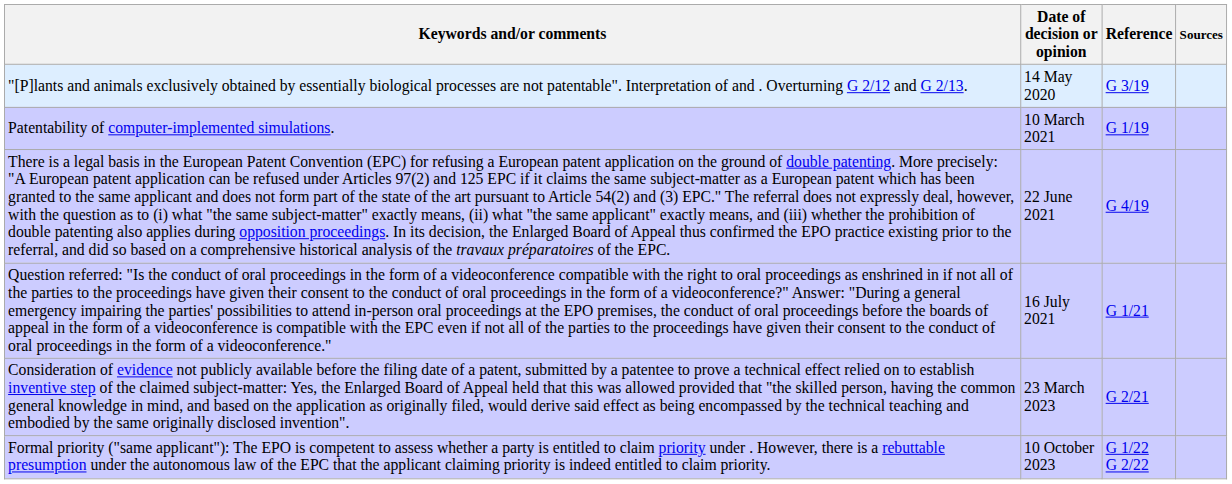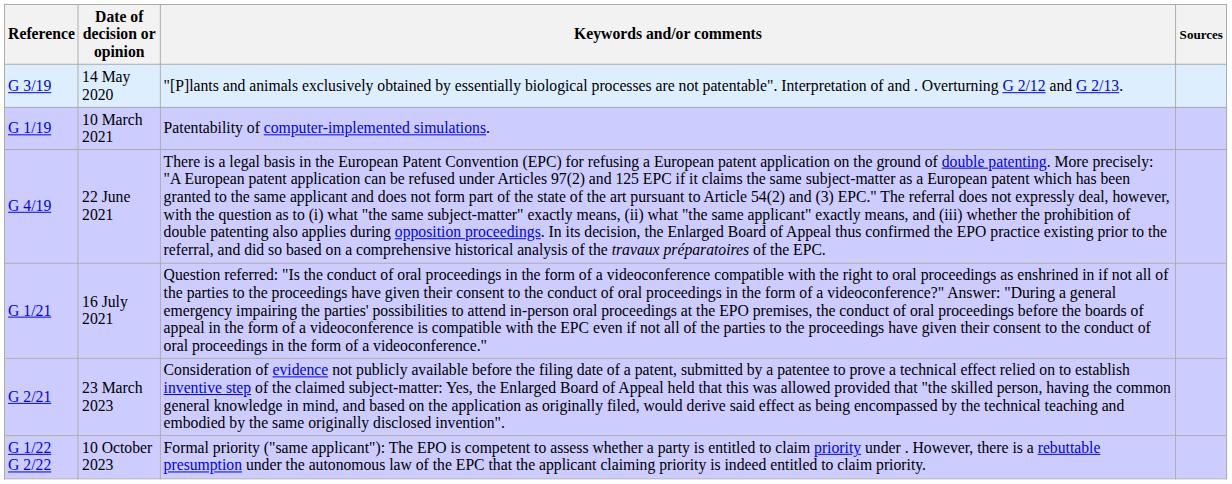 <table class="wikitable">
 <tr>
+<th>Reference</th>
+<th>Date of decision or opinion</th>
 <th>Keywords and/or comments</th>
-<th>Date of decision or opinion</th>
-<th>Reference</th>
 <th><small>Sources</small></th>
 </tr>
 <tr bgcolor="#ddeeff">
+<td><a href='#'>G 3/19</a></td>
+<td>14 May 2020</td>
 <td>"[P]lants and animals exclusively obtained by essentially biological processes are not patentable". Interpretation of  and . Overturning <a href='#'>G 2/12</a> and <a href='#'>G 2/13</a>.</td>
-<td>14 May 2020</td>
-<td><a href='#'>G 3/19</a></td>
 <td></td>
 </tr>
 <tr bgcolor="#ccccff">
+<td><a href='#'>G 1/19</a></td>
+<td>10 March 2021</td>
 <td>Patentability of <a href='#'>computer-implemented simulations</a>.</td>
-<td>10 March 2021</td>
-<td><a href='#'>G 1/19</a></td>
 <td></td>
 </tr>
 <tr bgcolor="#ccccff">
+<td><a href='#'>G 4/19</a></td>
+<td>22 June 2021</td>
 <td>There is a legal basis in the European Patent Convention (EPC) for refusing a European patent application on the ground of <a href='#'>double patenting</a>. More precisely: "A European patent application can be refused under Articles 97(2) and 125 EPC if it claims the same subject-matter as a European patent which has been granted to the same applicant and does not form part of the state of the art pursuant to Article 54(2) and (3) EPC." The referral does not expressly deal, however, with the question as to (i) what "the same subject-matter" exactly means, (ii) what "the same applicant" exactly means, and (iii) whether the prohibition of double patenting also applies during <a href='#'>opposition proceedings</a>. In its decision, the Enlarged Board of Appeal thus confirmed the EPO practice existing prior to the referral, and did so based on a comprehensive historical analysis of the <em>travaux préparatoires</em> of the EPC.</td>
-<td>22 June 2021</td>
-<td><a href='#'>G 4/19</a></td>
 <td><br></td>
 </tr>
 <tr bgcolor="#ccccff">
+<td><a href='#'>G 1/21</a></td>
+<td>16 July 2021</td>
 <td>Question referred: "Is the conduct of oral proceedings in the form of a videoconference compatible with the right to oral proceedings as enshrined in  if not all of the parties to the proceedings have given their consent to the conduct of oral proceedings in the form of a videoconference?" Answer: "During a general emergency impairing the parties' possibilities to attend in-person oral proceedings at the EPO premises, the conduct of oral proceedings before the boards of appeal in the form of a videoconference is compatible with the EPC even if not all of the parties to the proceedings have given their consent to the conduct of oral proceedings in the form of a videoconference."</td>
-<td>16 July 2021</td>
-<td><a href='#'>G 1/21</a></td>
 <td></td>
 </tr>
 <tr bgcolor="#ccccff">
+<td><a href='#'>G 2/21</a></td>
+<td>23 March 2023</td>
 <td>Consideration of <a href='#'>evidence</a> not publicly available before the filing date of a patent, submitted by a patentee to prove a technical effect relied on to establish <a href='#'>inventive step</a> of the claimed subject-matter: Yes, the Enlarged Board of Appeal held that this was allowed provided that "the skilled person, having the common general knowledge in mind, and based on the application as originally filed, would derive said effect as being encompassed by the technical teaching and embodied by the same originally disclosed invention".</td>
-<td>23 March 2023</td>
-<td><a href='#'>G 2/21</a></td>
 <td><br><br></td>
 </tr>
 <tr bgcolor="#ccccff">
+<td><a href='#'>G 1/22</a><br><a href='#'>G 2/22</a></td>
+<td>10 October 2023</td>
 <td>Formal priority ("same applicant"): The EPO is competent to assess whether a party is entitled to claim <a href='#'>priority</a> under . However, there is a <a href='#'>rebuttable presumption</a> under the autonomous law of the EPC that the applicant claiming priority is indeed entitled to claim priority.</td>
-<td>10 October 2023</td>
-<td><a href='#'>G 1/22</a><br><a href='#'>G 2/22</a></td>
 <td><br></td>
 </tr>
 </table>
